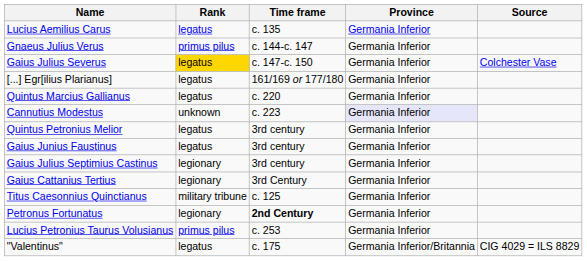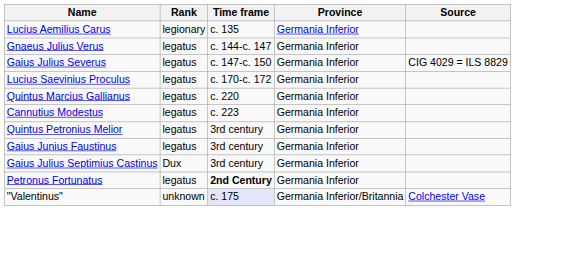 <table class="wikitable sortable">
 <tr style="vertical-align: top;">
 <th>Name</th>
 <th>Rank</th>
 <th>Time frame</th>
 <th>Province</th>
 <th>Source</th>
 </tr>
 <tr>
 <td><a href='#'>Lucius Aemilius Carus</a></td>
-<td><a href='#'>legatus</a></td>
+<td>legionary</td>
 <td>c. 135</td>
 <td><a href='#'>Germania Inferior</a></td>
 <td></td>
 </tr>
 <tr>
 <td><a href='#'>Gnaeus Julius Verus</a></td>
-<td><a href='#'>primus pilus</a></td>
+<td>legatus</td>
 <td>c. 144-c. 147</td>
 <td>Germania Inferior</td>
 <td></td>
 </tr>
 <tr>
 <td><a href='#'>Gaius Julius Severus</a></td>
-<td style="background: gold;">legatus</td>
+<td>legatus</td>
 <td>c. 147-c. 150</td>
 <td>Germania Inferior</td>
-<td><a href='#'>Colchester Vase</a></td>
+<td>CIG 4029 = ILS 8829</td>
 </tr>
 <tr>
-<td>[...] Egr[ilius Plarianus]</td>
+<td><a href='#'>Lucius Saevinius Proculus</a></td>
 <td>legatus</td>
-<td>161/169 <em>or</em> 177/180</td>
+<td>c. 170-c. 172</td>
 <td>Germania Inferior</td>
 <td></td>
 </tr>
 <tr>
 <td><a href='#'>Quintus Marcius Gallianus</a></td>
 <td>legatus</td>
 <td>c. 220</td>
 <td>Germania Inferior</td>
 <td></td>
 </tr>
 <tr>
 <td><a href='#'>Cannutius Modestus</a></td>
-<td>unknown</td>
+<td>legatus</td>
 <td>c. 223</td>
-<td style="background: lavender;">Germania Inferior</td>
+<td>Germania Inferior</td>
 <td></td>
 </tr>
 <tr>
 <td><a href='#'>Quintus Petronius Melior</a></td>
 <td>legatus</td>
 <td>3rd century</td>
 <td>Germania Inferior</td>
 <td></td>
 </tr>
 <tr>
 <td><a href='#'>Gaius Junius Faustinus</a></td>
 <td>legatus</td>
 <td>3rd century</td>
 <td>Germania Inferior</td>
 <td></td>
 </tr>
 <tr>
 <td><a href='#'>Gaius Julius Septimius Castinus</a></td>
-<td>legionary</td>
+<td>Dux</td>
 <td>3rd century</td>
 <td>Germania Inferior</td>
 <td></td>
 </tr>
 <tr>
-<td><a href='#'>Gaius Cattanius Tertius</a></td>
-<td>legionary</td>
-<td>3rd Century</td>
-<td>Germania Inferior</td>
-<td></td>
-</tr>
-<tr>
-<td><a href='#'>Titus Caesonnius Quinctianus</a></td>
-<td>military tribune</td>
-<td>c. 125</td>
-<td>Germania Inferior</td>
-<td></td>
-</tr>
-<tr>
 <td><a href='#'>Petronus Fortunatus</a></td>
-<td>legionary</td>
+<td>legatus</td>
 <td><strong>2nd Century</strong></td>
 <td>Germania Inferior</td>
 <td></td>
 </tr>
 <tr>
-<td><a href='#'>Lucius Petronius Taurus Volusianus</a></td>
-<td><a href='#'>primus pilus</a></td>
-<td>c. 253</td>
-<td>Germania Inferior</td>
-<td></td>
-</tr>
-<tr>
 <td>"Valentinus"</td>
-<td>legatus</td>
-<td>c. 175</td>
+<td>unknown</td>
+<td style="background: lavender;">c. 175</td>
 <td>Germania Inferior/Britannia</td>
-<td>CIG 4029 = ILS 8829</td>
+<td><a href='#'>Colchester Vase</a></td>
 </tr>
 </table>
